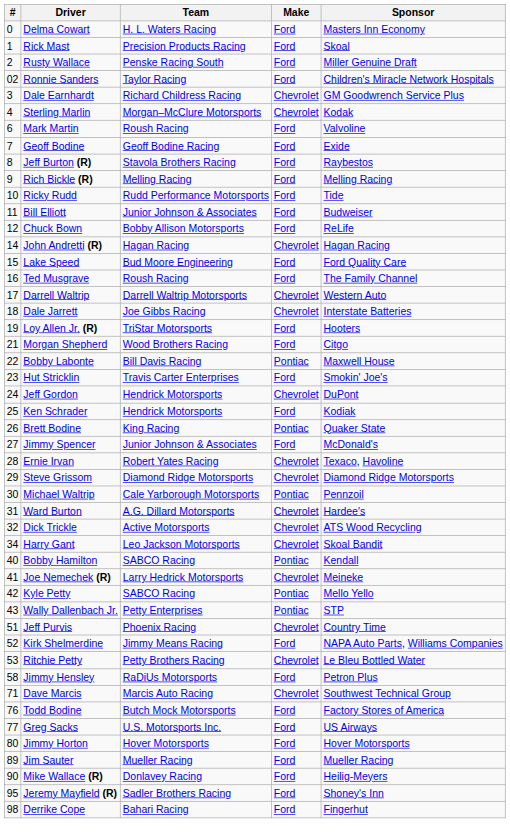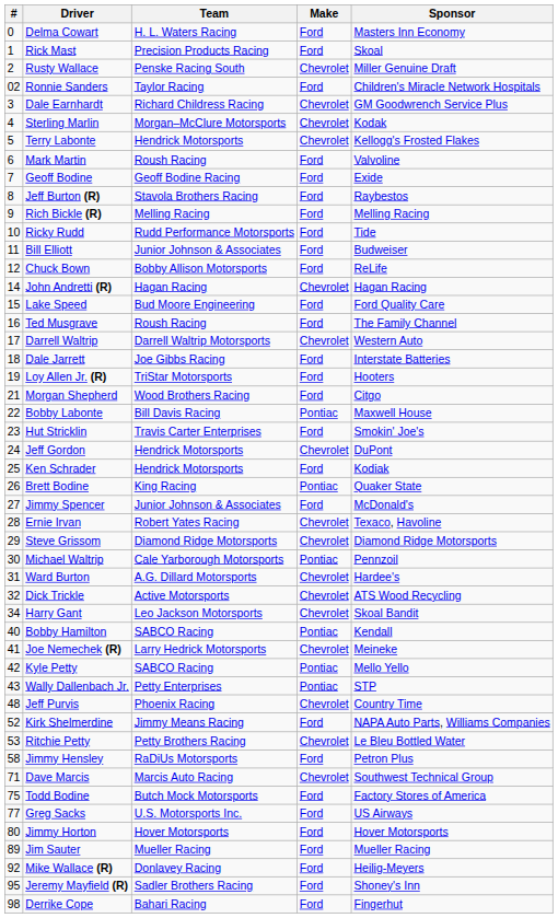 <table class="wikitable" style="font-size:95%">
 <tr>
 <th>#</th>
 <th>Driver</th>
 <th>Team</th>
 <th>Make</th>
 <th>Sponsor</th>
 </tr>
 <tr>
 <td>0</td>
 <td><a href='#'>Delma Cowart</a></td>
 <td><a href='#'>H. L. Waters Racing</a></td>
 <td><a href='#'>Ford</a></td>
 <td><a href='#'>Masters Inn Economy</a></td>
 </tr>
 <tr>
 <td>1</td>
 <td><a href='#'>Rick Mast</a></td>
 <td><a href='#'>Precision Products Racing</a></td>
 <td><a href='#'>Ford</a></td>
 <td><a href='#'>Skoal</a></td>
 </tr>
 <tr>
 <td>2</td>
 <td><a href='#'>Rusty Wallace</a></td>
 <td><a href='#'>Penske Racing South</a></td>
-<td><a href='#'>Ford</a></td>
+<td><a href='#'>Chevrolet</a></td>
 <td><a href='#'>Miller Genuine Draft</a></td>
 </tr>
 <tr>
 <td>02</td>
 <td><a href='#'>Ronnie Sanders</a></td>
 <td><a href='#'>Taylor Racing</a></td>
 <td><a href='#'>Ford</a></td>
 <td><a href='#'>Children's Miracle Network Hospitals</a></td>
 </tr>
 <tr>
 <td>3</td>
 <td><a href='#'>Dale Earnhardt</a></td>
 <td><a href='#'>Richard Childress Racing</a></td>
 <td><a href='#'>Chevrolet</a></td>
 <td><a href='#'>GM Goodwrench Service Plus</a></td>
 </tr>
 <tr>
 <td>4</td>
 <td><a href='#'>Sterling Marlin</a></td>
 <td><a href='#'>Morgan–McClure Motorsports</a></td>
 <td><a href='#'>Chevrolet</a></td>
 <td><a href='#'>Kodak</a></td>
+</tr>
+<tr>
+<td>5</td>
+<td><a href='#'>Terry Labonte</a></td>
+<td><a href='#'>Hendrick Motorsports</a></td>
+<td><a href='#'>Chevrolet</a></td>
+<td><a href='#'>Kellogg's Frosted Flakes</a></td>
 </tr>
 <tr>
 <td>6</td>
 <td><a href='#'>Mark Martin</a></td>
 <td><a href='#'>Roush Racing</a></td>
 <td><a href='#'>Ford</a></td>
 <td><a href='#'>Valvoline</a></td>
 </tr>
 <tr>
 <td>7</td>
 <td><a href='#'>Geoff Bodine</a></td>
 <td><a href='#'>Geoff Bodine Racing</a></td>
 <td><a href='#'>Ford</a></td>
 <td><a href='#'>Exide</a></td>
 </tr>
 <tr>
 <td>8</td>
 <td><a href='#'>Jeff Burton</a> <strong>(R)</strong></td>
 <td><a href='#'>Stavola Brothers Racing</a></td>
 <td><a href='#'>Ford</a></td>
 <td><a href='#'>Raybestos</a></td>
 </tr>
 <tr>
 <td>9</td>
 <td><a href='#'>Rich Bickle</a> <strong>(R)</strong></td>
 <td><a href='#'>Melling Racing</a></td>
 <td><a href='#'>Ford</a></td>
 <td><a href='#'>Melling Racing</a></td>
 </tr>
 <tr>
 <td>10</td>
 <td><a href='#'>Ricky Rudd</a></td>
 <td><a href='#'>Rudd Performance Motorsports</a></td>
 <td><a href='#'>Ford</a></td>
 <td><a href='#'>Tide</a></td>
 </tr>
 <tr>
 <td>11</td>
 <td><a href='#'>Bill Elliott</a></td>
 <td><a href='#'>Junior Johnson & Associates</a></td>
 <td><a href='#'>Ford</a></td>
 <td><a href='#'>Budweiser</a></td>
 </tr>
 <tr>
 <td>12</td>
 <td><a href='#'>Chuck Bown</a></td>
 <td><a href='#'>Bobby Allison Motorsports</a></td>
 <td><a href='#'>Ford</a></td>
 <td><a href='#'>ReLife</a></td>
 </tr>
 <tr>
 <td>14</td>
 <td><a href='#'>John Andretti</a> <strong>(R)</strong></td>
 <td><a href='#'>Hagan Racing</a></td>
 <td><a href='#'>Chevrolet</a></td>
 <td><a href='#'>Hagan Racing</a></td>
 </tr>
 <tr>
 <td>15</td>
 <td><a href='#'>Lake Speed</a></td>
 <td><a href='#'>Bud Moore Engineering</a></td>
 <td><a href='#'>Ford</a></td>
 <td><a href='#'>Ford Quality Care</a></td>
 </tr>
 <tr>
 <td>16</td>
 <td><a href='#'>Ted Musgrave</a></td>
 <td><a href='#'>Roush Racing</a></td>
 <td><a href='#'>Ford</a></td>
 <td><a href='#'>The Family Channel</a></td>
 </tr>
 <tr>
 <td>17</td>
 <td><a href='#'>Darrell Waltrip</a></td>
 <td><a href='#'>Darrell Waltrip Motorsports</a></td>
 <td><a href='#'>Chevrolet</a></td>
 <td><a href='#'>Western Auto</a></td>
 </tr>
 <tr>
 <td>18</td>
 <td><a href='#'>Dale Jarrett</a></td>
 <td><a href='#'>Joe Gibbs Racing</a></td>
-<td><a href='#'>Chevrolet</a></td>
+<td><a href='#'>Ford</a></td>
 <td><a href='#'>Interstate Batteries</a></td>
 </tr>
 <tr>
 <td>19</td>
 <td><a href='#'>Loy Allen Jr.</a> <strong>(R)</strong></td>
 <td><a href='#'>TriStar Motorsports</a></td>
 <td><a href='#'>Ford</a></td>
 <td><a href='#'>Hooters</a></td>
 </tr>
 <tr>
 <td>21</td>
 <td><a href='#'>Morgan Shepherd</a></td>
 <td><a href='#'>Wood Brothers Racing</a></td>
 <td><a href='#'>Ford</a></td>
 <td><a href='#'>Citgo</a></td>
 </tr>
 <tr>
 <td>22</td>
 <td><a href='#'>Bobby Labonte</a></td>
 <td><a href='#'>Bill Davis Racing</a></td>
 <td><a href='#'>Pontiac</a></td>
 <td><a href='#'>Maxwell House</a></td>
 </tr>
 <tr>
 <td>23</td>
 <td><a href='#'>Hut Stricklin</a></td>
 <td><a href='#'>Travis Carter Enterprises</a></td>
 <td><a href='#'>Ford</a></td>
 <td><a href='#'>Smokin' Joe's</a></td>
 </tr>
 <tr>
 <td>24</td>
 <td><a href='#'>Jeff Gordon</a></td>
 <td><a href='#'>Hendrick Motorsports</a></td>
 <td><a href='#'>Chevrolet</a></td>
 <td><a href='#'>DuPont</a></td>
 </tr>
 <tr>
 <td>25</td>
 <td><a href='#'>Ken Schrader</a></td>
 <td><a href='#'>Hendrick Motorsports</a></td>
 <td><a href='#'>Ford</a></td>
 <td><a href='#'>Kodiak</a></td>
 </tr>
 <tr>
 <td>26</td>
 <td><a href='#'>Brett Bodine</a></td>
 <td><a href='#'>King Racing</a></td>
 <td><a href='#'>Pontiac</a></td>
 <td><a href='#'>Quaker State</a></td>
 </tr>
 <tr>
 <td>27</td>
 <td><a href='#'>Jimmy Spencer</a></td>
 <td><a href='#'>Junior Johnson & Associates</a></td>
 <td><a href='#'>Ford</a></td>
 <td><a href='#'>McDonald's</a></td>
 </tr>
 <tr>
 <td>28</td>
 <td><a href='#'>Ernie Irvan</a></td>
 <td><a href='#'>Robert Yates Racing</a></td>
 <td><a href='#'>Chevrolet</a></td>
 <td><a href='#'>Texaco</a>, <a href='#'>Havoline</a></td>
 </tr>
 <tr>
 <td>29</td>
 <td><a href='#'>Steve Grissom</a></td>
 <td><a href='#'>Diamond Ridge Motorsports</a></td>
 <td><a href='#'>Chevrolet</a></td>
 <td><a href='#'>Diamond Ridge Motorsports</a></td>
 </tr>
 <tr>
 <td>30</td>
 <td><a href='#'>Michael Waltrip</a></td>
 <td><a href='#'>Cale Yarborough Motorsports</a></td>
 <td><a href='#'>Pontiac</a></td>
 <td><a href='#'>Pennzoil</a></td>
 </tr>
 <tr>
 <td>31</td>
 <td><a href='#'>Ward Burton</a></td>
 <td><a href='#'>A.G. Dillard Motorsports</a></td>
 <td><a href='#'>Chevrolet</a></td>
 <td><a href='#'>Hardee's</a></td>
 </tr>
 <tr>
 <td>32</td>
 <td><a href='#'>Dick Trickle</a></td>
 <td><a href='#'>Active Motorsports</a></td>
 <td><a href='#'>Chevrolet</a></td>
 <td><a href='#'>ATS Wood Recycling</a></td>
 </tr>
 <tr>
 <td>34</td>
 <td><a href='#'>Harry Gant</a></td>
 <td><a href='#'>Leo Jackson Motorsports</a></td>
 <td><a href='#'>Chevrolet</a></td>
 <td><a href='#'>Skoal Bandit</a></td>
 </tr>
 <tr>
 <td>40</td>
 <td><a href='#'>Bobby Hamilton</a></td>
 <td><a href='#'>SABCO Racing</a></td>
 <td><a href='#'>Pontiac</a></td>
 <td><a href='#'>Kendall</a></td>
 </tr>
 <tr>
 <td>41</td>
 <td><a href='#'>Joe Nemechek</a> <strong>(R)</strong></td>
 <td><a href='#'>Larry Hedrick Motorsports</a></td>
 <td><a href='#'>Chevrolet</a></td>
 <td><a href='#'>Meineke</a></td>
 </tr>
 <tr>
 <td>42</td>
 <td><a href='#'>Kyle Petty</a></td>
 <td><a href='#'>SABCO Racing</a></td>
 <td><a href='#'>Pontiac</a></td>
 <td><a href='#'>Mello Yello</a></td>
 </tr>
 <tr>
 <td>43</td>
 <td><a href='#'>Wally Dallenbach Jr.</a></td>
 <td><a href='#'>Petty Enterprises</a></td>
 <td><a href='#'>Pontiac</a></td>
 <td><a href='#'>STP</a></td>
 </tr>
 <tr>
-<td>51</td>
+<td>48</td>
 <td><a href='#'>Jeff Purvis</a></td>
 <td><a href='#'>Phoenix Racing</a></td>
 <td><a href='#'>Chevrolet</a></td>
 <td><a href='#'>Country Time</a></td>
 </tr>
 <tr>
 <td>52</td>
 <td><a href='#'>Kirk Shelmerdine</a></td>
 <td><a href='#'>Jimmy Means Racing</a></td>
 <td><a href='#'>Ford</a></td>
 <td><a href='#'>NAPA Auto Parts</a>, <a href='#'>Williams Companies</a></td>
 </tr>
 <tr>
 <td>53</td>
 <td><a href='#'>Ritchie Petty</a></td>
 <td><a href='#'>Petty Brothers Racing</a></td>
 <td><a href='#'>Chevrolet</a></td>
 <td><a href='#'>Le Bleu Bottled Water</a></td>
 </tr>
 <tr>
 <td>58</td>
 <td><a href='#'>Jimmy Hensley</a></td>
 <td><a href='#'>RaDiUs Motorsports</a></td>
 <td><a href='#'>Ford</a></td>
 <td><a href='#'>Petron Plus</a></td>
 </tr>
 <tr>
 <td>71</td>
 <td><a href='#'>Dave Marcis</a></td>
 <td><a href='#'>Marcis Auto Racing</a></td>
 <td><a href='#'>Chevrolet</a></td>
 <td><a href='#'>Southwest Technical Group</a></td>
 </tr>
 <tr>
-<td>76</td>
+<td>75</td>
 <td><a href='#'>Todd Bodine</a></td>
 <td><a href='#'>Butch Mock Motorsports</a></td>
 <td><a href='#'>Ford</a></td>
 <td><a href='#'>Factory Stores of America</a></td>
 </tr>
 <tr>
 <td>77</td>
 <td><a href='#'>Greg Sacks</a></td>
 <td><a href='#'>U.S. Motorsports Inc.</a></td>
 <td><a href='#'>Ford</a></td>
 <td><a href='#'>US Airways</a></td>
 </tr>
 <tr>
 <td>80</td>
 <td><a href='#'>Jimmy Horton</a></td>
 <td><a href='#'>Hover Motorsports</a></td>
 <td><a href='#'>Ford</a></td>
 <td><a href='#'>Hover Motorsports</a></td>
 </tr>
 <tr>
 <td>89</td>
 <td><a href='#'>Jim Sauter</a></td>
 <td><a href='#'>Mueller Racing</a></td>
 <td><a href='#'>Ford</a></td>
 <td><a href='#'>Mueller Racing</a></td>
 </tr>
 <tr>
-<td>90</td>
+<td>92</td>
 <td><a href='#'>Mike Wallace</a> <strong>(R)</strong></td>
 <td><a href='#'>Donlavey Racing</a></td>
 <td><a href='#'>Ford</a></td>
 <td><a href='#'>Heilig-Meyers</a></td>
 </tr>
 <tr>
 <td>95</td>
 <td><a href='#'>Jeremy Mayfield</a> <strong>(R)</strong></td>
 <td><a href='#'>Sadler Brothers Racing</a></td>
 <td><a href='#'>Ford</a></td>
 <td><a href='#'>Shoney's Inn</a></td>
 </tr>
 <tr>
 <td>98</td>
 <td><a href='#'>Derrike Cope</a></td>
 <td><a href='#'>Bahari Racing</a></td>
 <td><a href='#'>Ford</a></td>
 <td><a href='#'>Fingerhut</a></td>
 </tr>
 </table>
